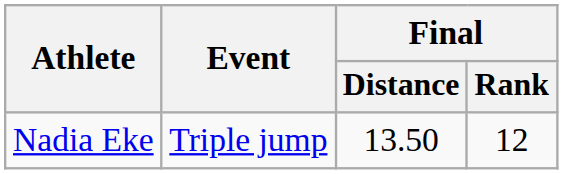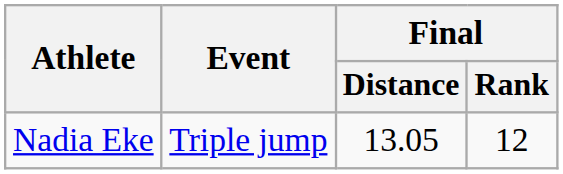 <table class="wikitable" style="font-size:90%">
 <tr>
 <th rowspan=2>Athlete</th>
 <th rowspan=2>Event</th>
 <th colspan=2>Final</th>
 </tr>
 <tr style="font-size:95%">
 <th>Distance</th>
 <th>Rank</th>
 </tr>
 <tr align=center>
 <td align=left><a href='#'>Nadia Eke</a></td>
 <td style="text-align:left;"><a href='#'>Triple jump</a></td>
-<td>13.50</td>
+<td>13.05</td>
 <td>12</td>
 </tr>
 </table>
